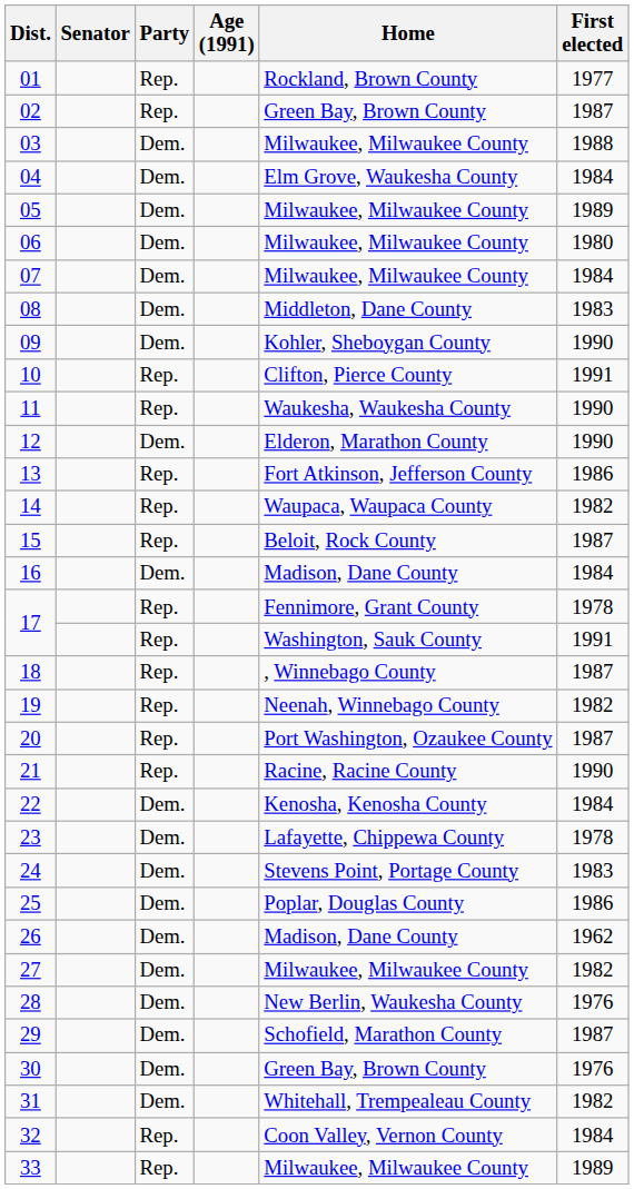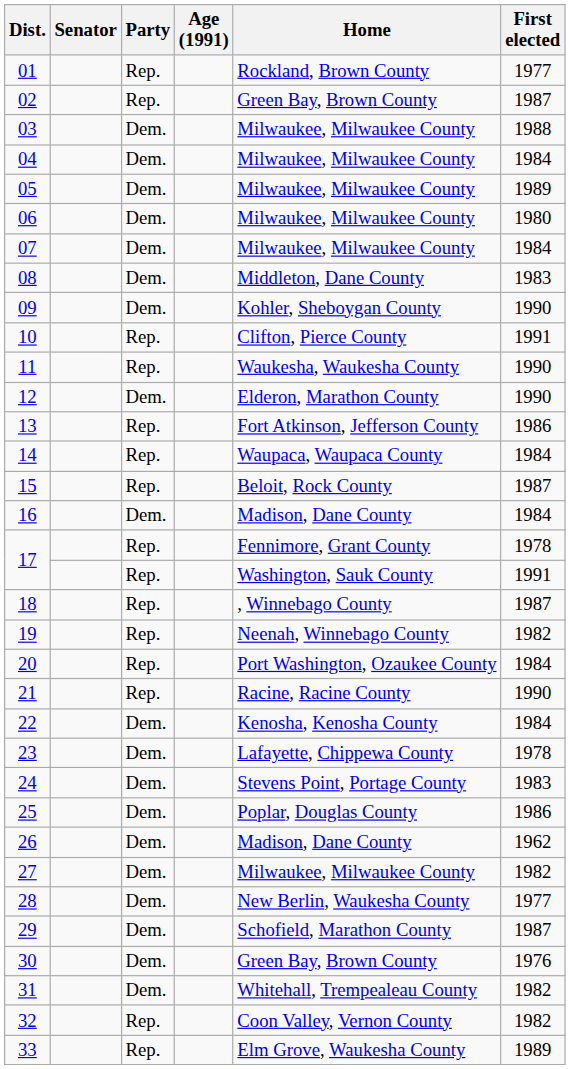 <table class="wikitable sortable">
 <tr>
 <th>Dist.</th>
 <th>Senator</th>
 <th>Party</th>
 <th>Age<br>(1991)</th>
 <th>Home</th>
 <th>First<br>elected</th>
 </tr>
 <tr>
 <td align="center"><a href='#'>01</a></td>
 <td></td>
 <td>Rep.</td>
 <td align="center"></td>
 <td><a href='#'>Rockland</a>, <a href='#'>Brown County</a></td>
 <td align="center">1977</td>
 </tr>
 <tr>
 <td align="center"><a href='#'>02</a></td>
 <td></td>
 <td>Rep.</td>
 <td align="center"></td>
 <td><a href='#'>Green Bay</a>, <a href='#'>Brown County</a></td>
 <td align="center">1987</td>
 </tr>
 <tr>
 <td align="center"><a href='#'>03</a></td>
 <td></td>
 <td>Dem.</td>
 <td align="center"></td>
 <td><a href='#'>Milwaukee</a>, <a href='#'>Milwaukee County</a></td>
 <td align="center">1988</td>
 </tr>
 <tr>
 <td align="center"><a href='#'>04</a></td>
 <td></td>
 <td>Dem.</td>
 <td align="center"></td>
-<td><a href='#'>Elm Grove</a>, <a href='#'>Waukesha County</a></td>
+<td><a href='#'>Milwaukee</a>, <a href='#'>Milwaukee County</a></td>
 <td align="center">1984</td>
 </tr>
 <tr>
 <td align="center"><a href='#'>05</a></td>
 <td></td>
 <td>Dem.</td>
 <td align="center"></td>
 <td><a href='#'>Milwaukee</a>, <a href='#'>Milwaukee County</a></td>
 <td align="center">1989</td>
 </tr>
 <tr>
 <td align="center"><a href='#'>06</a></td>
 <td></td>
 <td>Dem.</td>
 <td align="center"></td>
 <td><a href='#'>Milwaukee</a>, <a href='#'>Milwaukee County</a></td>
 <td align="center">1980</td>
 </tr>
 <tr>
 <td align="center"><a href='#'>07</a></td>
 <td></td>
 <td>Dem.</td>
 <td align="center"></td>
 <td><a href='#'>Milwaukee</a>, <a href='#'>Milwaukee County</a></td>
 <td align="center">1984</td>
 </tr>
 <tr>
 <td align="center"><a href='#'>08</a></td>
 <td></td>
 <td>Dem.</td>
 <td align="center"></td>
 <td><a href='#'>Middleton</a>, <a href='#'>Dane County</a></td>
 <td align="center">1983</td>
 </tr>
 <tr>
 <td align="center"><a href='#'>09</a></td>
 <td></td>
 <td>Dem.</td>
 <td align="center"></td>
 <td><a href='#'>Kohler</a>, <a href='#'>Sheboygan County</a></td>
 <td align="center">1990</td>
 </tr>
 <tr>
 <td align="center"><a href='#'>10</a></td>
 <td></td>
 <td>Rep.</td>
 <td align="center"></td>
 <td><a href='#'>Clifton</a>, <a href='#'>Pierce County</a></td>
 <td align="center">1991</td>
 </tr>
 <tr>
 <td align="center"><a href='#'>11</a></td>
 <td></td>
 <td>Rep.</td>
 <td align="center"></td>
 <td><a href='#'>Waukesha</a>, <a href='#'>Waukesha County</a></td>
 <td align="center">1990</td>
 </tr>
 <tr>
 <td align="center"><a href='#'>12</a></td>
 <td></td>
 <td>Dem.</td>
 <td align="center"></td>
 <td><a href='#'>Elderon</a>, <a href='#'>Marathon County</a></td>
 <td align="center">1990</td>
 </tr>
 <tr>
 <td align="center"><a href='#'>13</a></td>
 <td></td>
 <td>Rep.</td>
 <td align="center"></td>
 <td><a href='#'>Fort Atkinson</a>, <a href='#'>Jefferson County</a></td>
 <td align="center">1986</td>
 </tr>
 <tr>
 <td align="center"><a href='#'>14</a></td>
 <td></td>
 <td>Rep.</td>
 <td align="center"></td>
 <td><a href='#'>Waupaca</a>, <a href='#'>Waupaca County</a></td>
-<td align="center">1982</td>
+<td align="center">1984</td>
 </tr>
 <tr>
 <td align="center"><a href='#'>15</a></td>
 <td></td>
 <td>Rep.</td>
 <td align="center"></td>
 <td><a href='#'>Beloit</a>, <a href='#'>Rock County</a></td>
 <td align="center">1987</td>
 </tr>
 <tr>
 <td align="center"><a href='#'>16</a></td>
 <td></td>
 <td>Dem.</td>
 <td align="center"></td>
 <td><a href='#'>Madison</a>, <a href='#'>Dane County</a></td>
 <td align="center">1984</td>
 </tr>
 <tr>
 <td rowspan="2" align="center"><a href='#'>17</a></td>
 <td> </td>
 <td>Rep.</td>
 <td align="center"></td>
 <td><a href='#'>Fennimore</a>, <a href='#'>Grant County</a></td>
 <td align="center">1978</td>
 </tr>
 <tr>
 <td> </td>
 <td>Rep.</td>
 <td align="center"></td>
 <td><a href='#'>Washington</a>, <a href='#'>Sauk County</a></td>
 <td align="center">1991</td>
 </tr>
 <tr>
 <td align="center"><a href='#'>18</a></td>
 <td></td>
 <td>Rep.</td>
 <td align="center"></td>
 <td>, <a href='#'>Winnebago County</a></td>
 <td align="center">1987</td>
 </tr>
 <tr>
 <td align="center"><a href='#'>19</a></td>
 <td></td>
 <td>Rep.</td>
 <td align="center"></td>
 <td><a href='#'>Neenah</a>, <a href='#'>Winnebago County</a></td>
 <td align="center">1982</td>
 </tr>
 <tr>
 <td align="center"><a href='#'>20</a></td>
 <td></td>
 <td>Rep.</td>
 <td align="center"></td>
 <td><a href='#'>Port Washington</a>, <a href='#'>Ozaukee County</a></td>
-<td align="center">1987</td>
+<td align="center">1984</td>
 </tr>
 <tr>
 <td align="center"><a href='#'>21</a></td>
 <td></td>
 <td>Rep.</td>
 <td align="center"></td>
 <td><a href='#'>Racine</a>, <a href='#'>Racine County</a></td>
 <td align="center">1990</td>
 </tr>
 <tr>
 <td align="center"><a href='#'>22</a></td>
 <td></td>
 <td>Dem.</td>
 <td align="center"></td>
 <td><a href='#'>Kenosha</a>, <a href='#'>Kenosha County</a></td>
 <td align="center">1984</td>
 </tr>
 <tr>
 <td align="center"><a href='#'>23</a></td>
 <td> </td>
 <td>Dem.</td>
 <td align="center"></td>
 <td><a href='#'>Lafayette</a>, <a href='#'>Chippewa County</a></td>
 <td align="center">1978</td>
 </tr>
 <tr>
 <td align="center"><a href='#'>24</a></td>
 <td></td>
 <td>Dem.</td>
 <td align="center"></td>
 <td><a href='#'>Stevens Point</a>, <a href='#'>Portage County</a></td>
 <td align="center">1983</td>
 </tr>
 <tr>
 <td align="center"><a href='#'>25</a></td>
 <td></td>
 <td>Dem.</td>
 <td align="center"></td>
 <td><a href='#'>Poplar</a>, <a href='#'>Douglas County</a></td>
 <td align="center">1986</td>
 </tr>
 <tr>
 <td align="center"><a href='#'>26</a></td>
 <td></td>
 <td>Dem.</td>
 <td align="center"></td>
 <td><a href='#'>Madison</a>, <a href='#'>Dane County</a></td>
 <td align="center">1962</td>
 </tr>
 <tr>
 <td align="center"><a href='#'>27</a></td>
 <td></td>
 <td>Dem.</td>
 <td align="center"></td>
 <td><a href='#'>Milwaukee</a>, <a href='#'>Milwaukee County</a></td>
 <td align="center">1982</td>
 </tr>
 <tr>
 <td align="center"><a href='#'>28</a></td>
 <td></td>
 <td>Dem.</td>
 <td align="center"></td>
 <td><a href='#'>New Berlin</a>, <a href='#'>Waukesha County</a></td>
-<td align="center">1976</td>
+<td align="center">1977</td>
 </tr>
 <tr>
 <td align="center"><a href='#'>29</a></td>
 <td></td>
 <td>Dem.</td>
 <td align="center"></td>
 <td><a href='#'>Schofield</a>, <a href='#'>Marathon County</a></td>
 <td align="center">1987</td>
 </tr>
 <tr>
 <td align="center"><a href='#'>30</a></td>
 <td></td>
 <td>Dem.</td>
 <td align="center"></td>
 <td><a href='#'>Green Bay</a>, <a href='#'>Brown County</a></td>
 <td align="center">1976</td>
 </tr>
 <tr>
 <td align="center"><a href='#'>31</a></td>
 <td></td>
 <td>Dem.</td>
 <td align="center"></td>
 <td><a href='#'>Whitehall</a>, <a href='#'>Trempealeau County</a></td>
 <td align="center">1982</td>
 </tr>
 <tr>
 <td align="center"><a href='#'>32</a></td>
 <td></td>
 <td>Rep.</td>
 <td align="center"></td>
 <td><a href='#'>Coon Valley</a>, <a href='#'>Vernon County</a></td>
-<td align="center">1984</td>
+<td align="center">1982</td>
 </tr>
 <tr>
 <td align="center"><a href='#'>33</a></td>
 <td></td>
 <td>Rep.</td>
 <td align="center"></td>
-<td><a href='#'>Milwaukee</a>, <a href='#'>Milwaukee County</a></td>
+<td><a href='#'>Elm Grove</a>, <a href='#'>Waukesha County</a></td>
 <td align="center">1989</td>
 </tr>
 </table>
